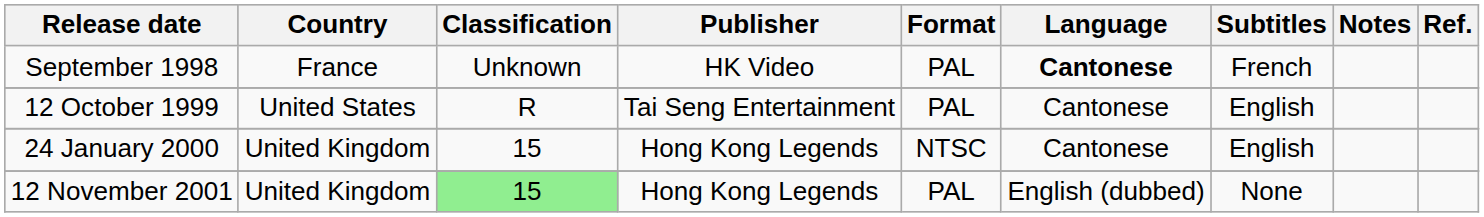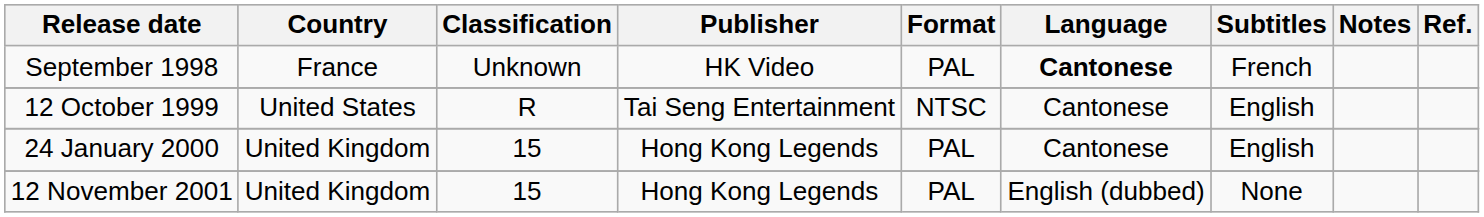 <table class="wikitable">
 <tr>
 <th>Release date</th>
 <th>Country</th>
 <th>Classification</th>
 <th>Publisher</th>
 <th>Format</th>
 <th>Language</th>
 <th>Subtitles</th>
 <th>Notes</th>
 <th>Ref.</th>
 </tr>
 <tr style="text-align:center;">
 <td>September 1998</td>
 <td>France</td>
 <td>Unknown</td>
 <td>HK Video</td>
 <td>PAL</td>
 <td><strong>Cantonese</strong></td>
 <td>French</td>
 <td></td>
 <td></td>
 </tr>
 <tr>
 </tr>
 <tr style="text-align:center;">
 <td>12 October 1999</td>
 <td>United States</td>
 <td>R</td>
 <td>Tai Seng Entertainment</td>
-<td>PAL</td>
+<td>NTSC</td>
 <td>Cantonese</td>
 <td>English</td>
 <td></td>
 <td></td>
 </tr>
 <tr>
 </tr>
 <tr style="text-align:center;">
 <td>24 January 2000</td>
 <td>United Kingdom</td>
 <td>15</td>
 <td>Hong Kong Legends</td>
-<td>NTSC</td>
+<td>PAL</td>
 <td>Cantonese</td>
 <td>English</td>
 <td></td>
 <td></td>
 </tr>
 <tr>
 </tr>
 <tr style="text-align:center;">
 <td>12 November 2001</td>
 <td>United Kingdom</td>
-<td style="background: lightgreen;">15</td>
+<td>15</td>
 <td>Hong Kong Legends</td>
 <td>PAL</td>
 <td>English (dubbed)</td>
 <td>None</td>
 <td></td>
 <td></td>
 </tr>
 </table>
